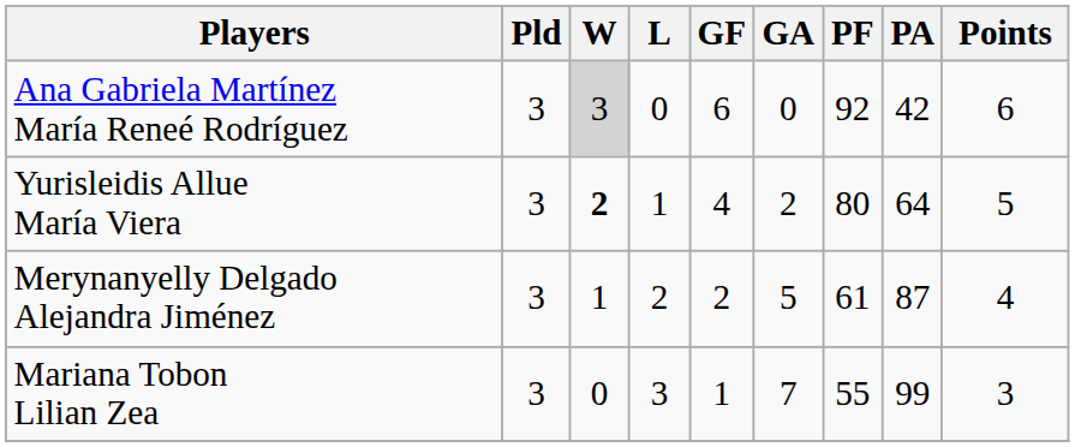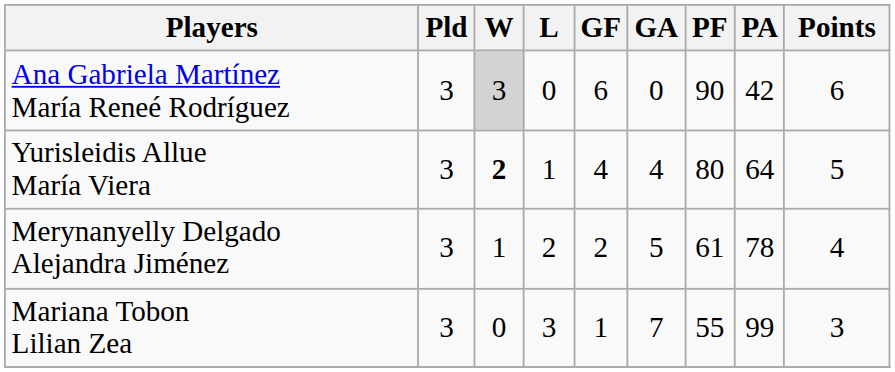 <table class=wikitable style="text-align:center">
 <tr>
 <th width=220>Players</th>
 <th width=20>Pld</th>
 <th width=20>W</th>
 <th width=20>L</th>
 <th width=20>GF</th>
 <th width=20>GA</th>
 <th width=20>PF</th>
 <th width=20>PA</th>
 <th width=50>Points</th>
 </tr>
 <tr>
 <td align=left> <a href='#'>Ana Gabriela Martínez</a><br> María Reneé Rodríguez</td>
 <td>3</td>
 <td style="background: lightgrey;">3</td>
 <td>0</td>
 <td>6</td>
 <td>0</td>
-<td>92</td>
+<td>90</td>
 <td>42</td>
 <td>6</td>
 </tr>
 <tr>
 <td align=left> Yurisleidis Allue<br> María Viera</td>
 <td>3</td>
 <td><strong>2</strong></td>
 <td>1</td>
 <td>4</td>
-<td>2</td>
+<td>4</td>
 <td>80</td>
 <td>64</td>
 <td>5</td>
 </tr>
 <tr>
 <td align=left> Merynanyelly Delgado<br> Alejandra Jiménez</td>
 <td>3</td>
 <td>1</td>
 <td>2</td>
 <td>2</td>
 <td>5</td>
 <td>61</td>
-<td>87</td>
+<td>78</td>
 <td>4</td>
 </tr>
 <tr>
 <td align=left> Mariana Tobon<br>Lilian Zea</td>
 <td>3</td>
 <td>0</td>
 <td>3</td>
 <td>1</td>
 <td>7</td>
 <td>55</td>
 <td>99</td>
 <td>3</td>
 </tr>
 <tr>
 </tr>
 </table>
